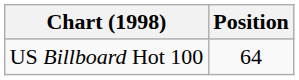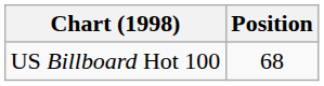 <table class="wikitable">
 <tr>
 <th>Chart (1998)</th>
 <th>Position</th>
 </tr>
 <tr>
 <td>US <em>Billboard</em> Hot 100</td>
-<td align="center">64</td>
+<td align="center">68</td>
 </tr>
 </table>
